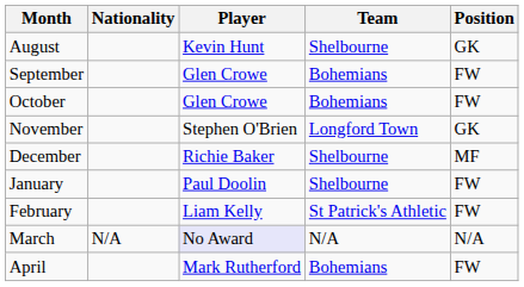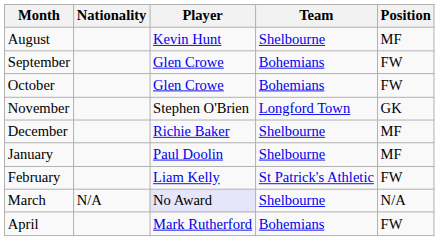 <table class="wikitable sortable">
 <tr>
 <th>Month</th>
 <th>Nationality</th>
 <th>Player</th>
 <th>Team</th>
 <th>Position</th>
 </tr>
 <tr>
 <td>August</td>
 <td></td>
 <td><a href='#'>Kevin Hunt</a></td>
 <td><a href='#'>Shelbourne</a></td>
-<td>GK</td>
+<td>MF</td>
 </tr>
 <tr>
 <td>September</td>
 <td></td>
 <td><a href='#'>Glen Crowe</a></td>
 <td><a href='#'>Bohemians</a></td>
 <td>FW</td>
 </tr>
 <tr>
 <td>October</td>
 <td></td>
 <td><a href='#'>Glen Crowe</a></td>
 <td><a href='#'>Bohemians</a></td>
 <td>FW</td>
 </tr>
 <tr>
 <td>November</td>
 <td></td>
 <td>Stephen O'Brien</td>
 <td><a href='#'>Longford Town</a></td>
 <td>GK</td>
 </tr>
 <tr>
 <td>December</td>
 <td></td>
 <td><a href='#'>Richie Baker</a></td>
 <td><a href='#'>Shelbourne</a></td>
 <td>MF</td>
 </tr>
 <tr>
 <td>January</td>
 <td></td>
 <td><a href='#'>Paul Doolin</a></td>
 <td><a href='#'>Shelbourne</a></td>
-<td>FW</td>
+<td>MF</td>
 </tr>
 <tr>
 <td>February</td>
 <td></td>
 <td><a href='#'>Liam Kelly</a></td>
 <td><a href='#'>St Patrick's Athletic</a></td>
 <td>FW</td>
 </tr>
 <tr>
 <td>March</td>
 <td>N/A</td>
 <td style="background: lavender;">No Award</td>
-<td>N/A</td>
+<td><a href='#'>Shelbourne</a></td>
 <td>N/A</td>
 </tr>
 <tr>
 <td>April</td>
 <td></td>
 <td><a href='#'>Mark Rutherford</a></td>
 <td><a href='#'>Bohemians</a></td>
 <td>FW</td>
 </tr>
 </table>
